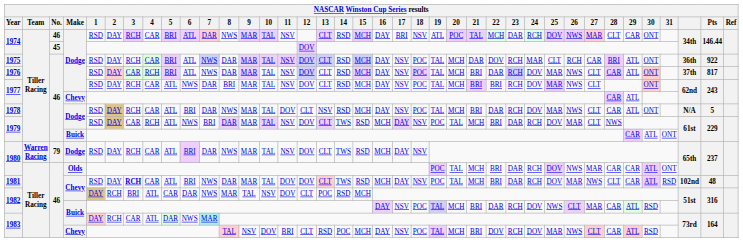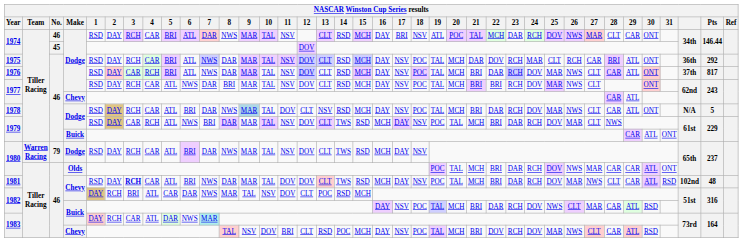 <table class="wikitable" style="text-align:center; font-size:75%">
 <tr>
 <th colspan=45><a href='#'>NASCAR</a> <a href='#'>Winston Cup Series</a> results</th>
 </tr>
 <tr>
 <th>Year</th>
 <th>Team</th>
 <th>No.</th>
 <th>Make</th>
 <th>1</th>
 <th>2</th>
 <th>3</th>
 <th>4</th>
 <th>5</th>
 <th>6</th>
 <th>7</th>
 <th>8</th>
 <th>9</th>
 <th>10</th>
 <th>11</th>
 <th>12</th>
 <th>13</th>
 <th>14</th>
 <th>15</th>
 <th>16</th>
 <th>17</th>
 <th>18</th>
 <th>19</th>
 <th>20</th>
 <th>21</th>
 <th>22</th>
 <th>23</th>
 <th>24</th>
 <th>25</th>
 <th>26</th>
 <th>27</th>
 <th>28</th>
 <th>29</th>
 <th>30</th>
 <th>31</th>
 <th></th>
 <th>Pts</th>
 <th>Ref</th>
 </tr>
 <tr>
 <th rowspan=2><a href='#'>1974</a></th>
 <th rowspan=9>Tiller Racing</th>
 <th>46</th>
 <th rowspan=5><a href='#'>Dodge</a></th>
 <td><a href='#'>RSD</a></td>
 <td><a href='#'>DAY</a></td>
 <td style="background:#EFCFFF;"><a href='#'>RCH</a><br></td>
 <td><a href='#'>CAR</a></td>
 <td style="background:#EFCFFF;"><a href='#'>BRI</a><br></td>
 <td style="background:#EFCFFF;"><a href='#'>ATL</a><br></td>
 <td style="background:#FFCFCF;"><a href='#'>DAR</a><br></td>
 <td><a href='#'>NWS</a></td>
 <td style="background:#EFCFFF;"><a href='#'>MAR</a><br></td>
 <td style="background:#EFCFFF;"><a href='#'>TAL</a><br></td>
 <td><a href='#'>NSV</a></td>
 <td></td>
 <td style="background:#EFCFFF;"><a href='#'>CLT</a><br></td>
 <td><a href='#'>RSD</a></td>
 <td style="background:#EFCFFF;"><a href='#'>MCH</a><br></td>
 <td><a href='#'>DAY</a></td>
 <td><a href='#'>BRI</a></td>
 <td><a href='#'>NSV</a></td>
 <td><a href='#'>ATL</a></td>
 <td style="background:#EFCFFF;"><a href='#'>POC</a><br></td>
 <td style="background:#EFCFFF;"><a href='#'>TAL</a><br></td>
 <td style="background:#DFFFDF;"><a href='#'>MCH</a><br></td>
 <td><a href='#'>DAR</a></td>
 <td style="background:#DFFFDF;"><a href='#'>RCH</a><br></td>
 <td style="background:#EFCFFF;"><a href='#'>DOV</a><br></td>
 <td style="background:#EFCFFF;"><a href='#'>NWS</a><br></td>
 <td style="background:#FFCFCF;"><a href='#'>MAR</a><br></td>
 <td><a href='#'>CLT</a></td>
 <td><a href='#'>CAR</a></td>
 <td><a href='#'>ONT</a></td>
 <td></td>
 <th rowspan=2>34th</th>
 <th rowspan=2>146.44</th>
 <th rowspan=2></th>
 </tr>
 <tr>
 <th>45</th>
 <td colspan=11></td>
 <td style="background:#EFCFFF;"><a href='#'>DOV</a><br></td>
 <td colspan=19></td>
 </tr>
 <tr>
 <th><a href='#'>1975</a></th>
 <th rowspan=7>46</th>
 <td><a href='#'>RSD</a></td>
 <td><a href='#'>DAY</a></td>
 <td><a href='#'>RCH</a></td>
 <td style="background:#DFFFDF;"><a href='#'>CAR</a><br></td>
 <td style="background:#EFCFFF;"><a href='#'>BRI</a><br></td>
 <td><a href='#'>ATL</a></td>
 <td style="background:#CFCFFF;"><a href='#'>NWS</a><br></td>
 <td><a href='#'>DAR</a></td>
 <td style="background:#EFCFFF;"><a href='#'>MAR</a><br></td>
 <td style="background:#EFCFFF;"><a href='#'>TAL</a><br></td>
 <td style="background:#EFCFFF;"><a href='#'>NSV</a><br></td>
 <td style="background:#CFCFFF;"><a href='#'>DOV</a><br></td>
 <td style="background:#CFCFFF;"><a href='#'>CLT</a><br></td>
 <td><a href='#'>RSD</a></td>
 <td style="background:#CFCFFF;"><a href='#'>MCH</a><br></td>
 <td><a href='#'>DAY</a></td>
 <td><a href='#'>NSV</a></td>
 <td><a href='#'>POC</a></td>
 <td><a href='#'>TAL</a></td>
 <td><a href='#'>MCH</a></td>
 <td><a href='#'>DAR</a></td>
 <td><a href='#'>DOV</a></td>
 <td><a href='#'>RCH</a></td>
 <td><a href='#'>MAR</a></td>
 <td><a href='#'>CLT</a></td>
 <td><a href='#'>RCH</a></td>
 <td><a href='#'>CAR</a></td>
 <td style="background:#EFCFFF;"><a href='#'>BRI</a><br></td>
 <td><a href='#'>ATL</a></td>
 <td><a href='#'>ONT</a></td>
 <td></td>
 <th>36th</th>
-<th>922</th>
+<th>292</th>
 <th></th>
 </tr>
 <tr>
 <th><a href='#'>1976</a></th>
 <td><a href='#'>RSD</a></td>
 <td style="background:#FFCFCF;"><a href='#'>DAY</a><br></td>
 <td style="background:#DFFFDF;"><a href='#'>CAR</a><br></td>
 <td style="background:#DFFFDF;"><a href='#'>RCH</a><br></td>
 <td style="background:#EFCFFF;"><a href='#'>BRI</a><br></td>
 <td><a href='#'>ATL</a></td>
 <td><a href='#'>NWS</a></td>
 <td><a href='#'>DAR</a></td>
 <td style="background:#EFCFFF;"><a href='#'>MAR</a><br></td>
 <td><a href='#'>TAL</a></td>
 <td><a href='#'>NSV</a></td>
 <td style="background:#CFCFFF;"><a href='#'>DOV</a><br></td>
 <td><a href='#'>CLT</a></td>
 <td><a href='#'>RSD</a></td>
 <td style="background:#EFCFFF;"><a href='#'>MCH</a><br></td>
 <td><a href='#'>DAY</a></td>
 <td><a href='#'>NSV</a></td>
 <td style="background:#EFCFFF;"><a href='#'>POC</a><br></td>
 <td><a href='#'>TAL</a></td>
 <td><a href='#'>MCH</a></td>
 <td><a href='#'>BRI</a></td>
 <td><a href='#'>DAR</a></td>
 <td style="background:#CFCFFF;"><a href='#'>RCH</a><br></td>
 <td><a href='#'>DOV</a></td>
 <td><a href='#'>MAR</a></td>
 <td><a href='#'>NWS</a></td>
 <td><a href='#'>CLT</a></td>
 <td style="background:#EFCFFF;"><a href='#'>CAR</a><br></td>
 <td><a href='#'>ATL</a></td>
 <td style="background:#FFCFCF;"><a href='#'>ONT</a><br></td>
 <td></td>
 <th>37th</th>
 <th>817</th>
 <th></th>
 </tr>
 <tr>
 <th rowspan=2><a href='#'>1977</a></th>
 <td><a href='#'>RSD</a></td>
 <td><a href='#'>DAY</a></td>
 <td><a href='#'>RCH</a></td>
 <td><a href='#'>CAR</a></td>
 <td><a href='#'>ATL</a></td>
 <td><a href='#'>NWS</a></td>
 <td><a href='#'>DAR</a></td>
 <td><a href='#'>BRI</a></td>
 <td><a href='#'>MAR</a></td>
 <td><a href='#'>TAL</a></td>
 <td><a href='#'>NSV</a></td>
 <td><a href='#'>DOV</a></td>
 <td><a href='#'>CLT</a></td>
 <td><a href='#'>RSD</a></td>
 <td><a href='#'>MCH</a></td>
 <td><a href='#'>DAY</a></td>
 <td><a href='#'>NSV</a></td>
 <td><a href='#'>POC</a></td>
 <td><a href='#'>TAL</a></td>
 <td><a href='#'>MCH</a></td>
 <td style="background:#EFCFFF;"><a href='#'>BRI</a><br></td>
 <td><a href='#'>BRI</a></td>
 <td><a href='#'>RCH</a></td>
 <td><a href='#'>DOV</a></td>
 <td style="background:#EFCFFF;"><a href='#'>MAR</a><br></td>
 <td><a href='#'>NWS</a></td>
 <td><a href='#'>CLT</a></td>
 <td colspan=2></td>
 <td style="background:#FFCFCF;"><a href='#'>ONT</a><br></td>
 <td></td>
 <th rowspan=2>62nd</th>
 <th rowspan=2>243</th>
 <th rowspan=2></th>
 </tr>
 <tr>
 <th><a href='#'>Chevy</a></th>
 <td colspan=27></td>
 <td style="background:#EFCFFF;"><a href='#'>CAR</a><br></td>
 <td><a href='#'>ATL</a></td>
 <td colspan=2></td>
 </tr>
 <tr>
 <th><a href='#'>1978</a></th>
 <th rowspan=2><a href='#'>Dodge</a></th>
 <td><a href='#'>RSD</a></td>
 <td style="background:#DFC484;"><a href='#'>DAY</a><br></td>
 <td><a href='#'>RCH</a></td>
 <td><a href='#'>CAR</a></td>
 <td><a href='#'>ATL</a></td>
 <td><a href='#'>BRI</a></td>
 <td><a href='#'>DAR</a></td>
 <td><a href='#'>NWS</a></td>
-<td><a href='#'>MAR</a></td>
+<td style="background: lightblue;"><a href='#'>MAR</a></td>
 <td><a href='#'>TAL</a></td>
 <td><a href='#'>DOV</a></td>
 <td><a href='#'>CLT</a></td>
 <td><a href='#'>NSV</a></td>
 <td><a href='#'>RSD</a></td>
 <td><a href='#'>MCH</a></td>
 <td><a href='#'>DAY</a></td>
 <td><a href='#'>NSV</a></td>
 <td><a href='#'>POC</a></td>
 <td><a href='#'>TAL</a></td>
 <td><a href='#'>MCH</a></td>
 <td><a href='#'>BRI</a></td>
 <td><a href='#'>DAR</a></td>
 <td><a href='#'>RCH</a></td>
 <td><a href='#'>DOV</a></td>
 <td><a href='#'>MAR</a></td>
 <td><a href='#'>NWS</a></td>
 <td><a href='#'>CLT</a></td>
 <td><a href='#'>CAR</a></td>
 <td><a href='#'>ATL</a></td>
 <td><a href='#'>ONT</a></td>
 <td></td>
 <th>N/A</th>
 <th>5</th>
 <th></th>
 </tr>
 <tr>
 <th rowspan=2><a href='#'>1979</a></th>
 <td><a href='#'>RSD</a></td>
 <td style="background:#DFC484;"><a href='#'>DAY</a><br></td>
 <td><a href='#'>CAR</a></td>
 <td><a href='#'>RCH</a></td>
 <td><a href='#'>ATL</a></td>
 <td><a href='#'>NWS</a></td>
 <td><a href='#'>BRI</a></td>
 <td style="background:#EFCFFF;"><a href='#'>DAR</a><br></td>
 <td><a href='#'>MAR</a></td>
 <td style="background:#EFCFFF;"><a href='#'>TAL</a><br></td>
 <td><a href='#'>NSV</a></td>
 <td><a href='#'>DOV</a></td>
 <td style="background:#EFCFFF;"><a href='#'>CLT</a><br></td>
 <td><a href='#'>TWS</a></td>
 <td><a href='#'>RSD</a></td>
 <td><a href='#'>MCH</a></td>
 <td style="background:#EFCFFF;"><a href='#'>DAY</a><br></td>
 <td><a href='#'>NSV</a></td>
 <td><a href='#'>POC</a></td>
 <td><a href='#'>TAL</a></td>
 <td><a href='#'>MCH</a></td>
 <td><a href='#'>BRI</a></td>
 <td><a href='#'>DAR</a></td>
 <td><a href='#'>RCH</a></td>
 <td><a href='#'>DOV</a></td>
 <td><a href='#'>MAR</a></td>
 <td><a href='#'>CLT</a></td>
 <td><a href='#'>NWS</a></td>
 <td colspan=3></td>
 <th rowspan=2>61st</th>
 <th rowspan=2>229</th>
 <th rowspan=2></th>
 </tr>
 <tr>
 <th><a href='#'>Buick</a></th>
 <td colspan=28></td>
 <td style="background:#EFCFFF;"><a href='#'>CAR</a><br></td>
 <td><a href='#'>ATL</a></td>
 <td><a href='#'>ONT</a></td>
 </tr>
 <tr>
 <th rowspan=2><a href='#'>1980</a></th>
 <th><a href='#'>Warren Racing</a></th>
 <th>79</th>
 <th><a href='#'>Dodge</a></th>
 <td><a href='#'>RSD</a></td>
 <td><a href='#'>DAY</a></td>
 <td><a href='#'>RCH</a></td>
 <td><a href='#'>CAR</a></td>
 <td><a href='#'>ATL</a></td>
 <td style="background:#EFCFFF;"><a href='#'>BRI</a><br></td>
 <td><a href='#'>DAR</a></td>
 <td><a href='#'>NWS</a></td>
 <td><a href='#'>MAR</a></td>
 <td><a href='#'>TAL</a></td>
 <td><a href='#'>NSV</a></td>
 <td><a href='#'>DOV</a></td>
 <td><a href='#'>CLT</a></td>
 <td><a href='#'>TWS</a></td>
 <td><a href='#'>RSD</a></td>
 <td><a href='#'>MCH</a></td>
 <td><a href='#'>DAY</a></td>
 <td><a href='#'>NSV</a></td>
 <td colspan=13></td>
 <th rowspan=2>65th</th>
 <th rowspan=2>237</th>
 <th rowspan=2></th>
 </tr>
 <tr>
 <th rowspan=6>Tiller Racing</th>
 <th rowspan=6>46</th>
 <th><a href='#'>Olds</a></th>
 <td colspan=18></td>
 <td style="background:#EFCFFF;"><a href='#'>POC</a><br></td>
 <td><a href='#'>TAL</a></td>
 <td><a href='#'>MCH</a></td>
 <td><a href='#'>BRI</a></td>
 <td><a href='#'>DAR</a></td>
 <td><a href='#'>RCH</a></td>
 <td style="background:#EFCFFF;"><a href='#'>DOV</a><br></td>
 <td><a href='#'>NWS</a></td>
 <td><a href='#'>MAR</a></td>
 <td><a href='#'>CAR</a></td>
 <td><a href='#'>CAR</a></td>
 <td style="background:#EFCFFF;"><a href='#'>ATL</a><br></td>
 <td><a href='#'>ONT</a></td>
 </tr>
 <tr>
 <th><a href='#'>1981</a></th>
 <th rowspan=2><a href='#'>Chevy</a></th>
 <td><a href='#'>RSD</a></td>
 <td><a href='#'>DAY</a></td>
 <td><strong><a href='#'>RCH</a></strong></td>
 <td><a href='#'>CAR</a></td>
 <td><a href='#'>ATL</a></td>
 <td><a href='#'>BRI</a></td>
 <td><a href='#'>NWS</a></td>
 <td><a href='#'>DAR</a></td>
 <td><a href='#'>MAR</a></td>
 <td><a href='#'>TAL</a></td>
 <td><a href='#'>DOV</a></td>
 <td><a href='#'>DOV</a></td>
 <td style="background:#FFCFCF;"><a href='#'>CLT</a><br></td>
 <td><a href='#'>TWS</a></td>
 <td><a href='#'>RSD</a></td>
 <td><a href='#'>MCH</a></td>
 <td><a href='#'>DAY</a></td>
 <td><a href='#'>NSV</a></td>
 <td><a href='#'>POC</a></td>
 <td><a href='#'>TAL</a></td>
 <td><a href='#'>MCH</a></td>
 <td><a href='#'>BRI</a></td>
 <td><a href='#'>DAR</a></td>
 <td><a href='#'>RCH</a></td>
 <td><a href='#'>DOV</a></td>
 <td><a href='#'>MAR</a></td>
 <td><a href='#'>NWS</a></td>
 <td><a href='#'>CLT</a></td>
 <td><a href='#'>CAR</a></td>
 <td style="background:#EFCFFF;"><a href='#'>ATL</a><br></td>
 <td><a href='#'>RSD</a></td>
 <th>102nd</th>
 <th>48</th>
 <th></th>
 </tr>
 <tr>
 <th rowspan=2><a href='#'>1982</a></th>
 <td style="background:#DFC484;"><a href='#'>DAY</a><br></td>
 <td><a href='#'>RCH</a></td>
 <td><a href='#'>BRI</a></td>
 <td><a href='#'>ATL</a></td>
 <td><a href='#'>CAR</a></td>
 <td><a href='#'>DAR</a></td>
 <td><a href='#'>NWS</a></td>
 <td><a href='#'>MAR</a></td>
 <td><a href='#'>TAL</a></td>
 <td><a href='#'>NSV</a></td>
 <td><a href='#'>DOV</a></td>
 <td><a href='#'>CLT</a></td>
 <td><a href='#'>POC</a></td>
 <td><a href='#'>RSD</a></td>
 <td><a href='#'>MCH</a></td>
 <td colspan=16></td>
 <th rowspan=2>51st</th>
 <th rowspan=2>316</th>
 <th rowspan=2></th>
 </tr>
 <tr>
 <th rowspan=2><a href='#'>Buick</a></th>
 <td colspan=15></td>
 <td style="background:#EFCFFF;"><a href='#'>DAY</a><br></td>
 <td><a href='#'>NSV</a></td>
 <td><a href='#'>POC</a></td>
 <td style="background:#CFCFFF;"><a href='#'>TAL</a><br></td>
 <td><a href='#'>MCH</a></td>
 <td><a href='#'>BRI</a></td>
 <td><a href='#'>DAR</a></td>
 <td><a href='#'>RCH</a></td>
 <td><a href='#'>DOV</a></td>
 <td><a href='#'>NWS</a></td>
 <td style="background:#EFCFFF;"><a href='#'>CLT</a><br></td>
 <td><a href='#'>MAR</a></td>
 <td><a href='#'>CAR</a></td>
 <td style="background:#DFFFDF;"><a href='#'>ATL</a><br></td>
 <td><a href='#'>RSD</a></td>
 <td></td>
 </tr>
 <tr>
 <th rowspan=2><a href='#'>1983</a></th>
 <td style="background:#FFCFCF;"><a href='#'>DAY</a><br></td>
 <td><a href='#'>RCH</a></td>
 <td><a href='#'>CAR</a></td>
 <td><a href='#'>ATL</a></td>
 <td style="background:#DFFFDF;"><a href='#'>DAR</a><br></td>
 <td><a href='#'>NWS</a></td>
 <td style="background: paleturquoise;"><a href='#'>MAR</a></td>
 <td colspan=24></td>
 <th rowspan=2>73rd</th>
 <th rowspan=2>164</th>
 <th rowspan=2></th>
 </tr>
 <tr>
 <th><a href='#'>Chevy</a></th>
 <td colspan=7></td>
 <td style="background:#FFCFCF;"><a href='#'>TAL</a><br></td>
 <td><a href='#'>NSV</a></td>
 <td><a href='#'>DOV</a></td>
 <td><a href='#'>BRI</a></td>
 <td><a href='#'>CLT</a></td>
 <td><a href='#'>RSD</a></td>
 <td><a href='#'>POC</a></td>
 <td><a href='#'>MCH</a></td>
 <td><a href='#'>DAY</a></td>
 <td><a href='#'>NSV</a></td>
 <td><a href='#'>POC</a></td>
 <td style="background:#EFCFFF;"><a href='#'>TAL</a><br></td>
 <td><a href='#'>MCH</a></td>
 <td><a href='#'>BRI</a></td>
 <td><a href='#'>DOV</a></td>
 <td><a href='#'>RCH</a></td>
 <td><a href='#'>DOV</a></td>
 <td><a href='#'>MAR</a></td>
 <td><a href='#'>NWS</a></td>
 <td style="background:#FFCFCF;"><a href='#'>CLT</a><br></td>
 <td><a href='#'>CAR</a></td>
 <td style="background:#FFCFCF;"><a href='#'>ATL</a><br></td>
 <td><a href='#'>RSD</a></td>
 <td></td>
 </tr>
 </table>
